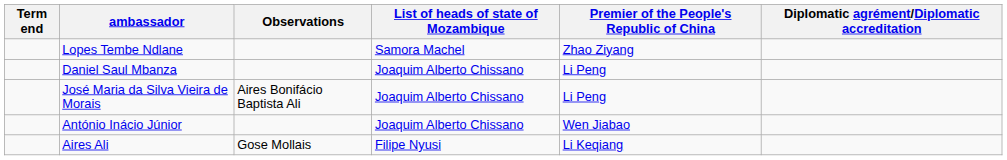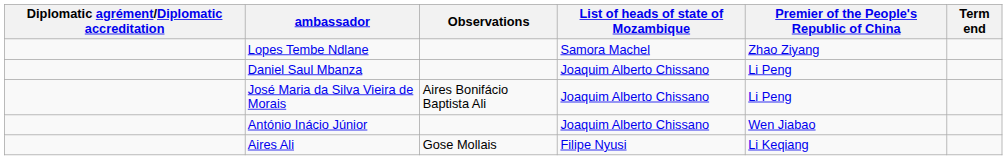 <table class="wikitable sortable">
 <tr>
-<th>Term end</th>
+<th>Diplomatic <a href='#'>agrément</a>/<a href='#'>Diplomatic accreditation</a></th>
 <th><a href='#'>ambassador</a></th>
 <th>Observations</th>
 <th><a href='#'>List of heads of state of Mozambique</a></th>
 <th><a href='#'>Premier of the People's Republic of China</a></th>
-<th>Diplomatic <a href='#'>agrément</a>/<a href='#'>Diplomatic accreditation</a></th>
+<th>Term end</th>
 </tr>
 <tr>
 <td></td>
 <td><a href='#'>Lopes Tembe Ndlane</a></td>
 <td></td>
 <td><a href='#'>Samora Machel</a></td>
 <td><a href='#'>Zhao Ziyang</a></td>
 <td></td>
 </tr>
 <tr>
 <td></td>
 <td><a href='#'>Daniel Saul Mbanza</a></td>
 <td></td>
 <td><a href='#'>Joaquim Alberto Chissano</a></td>
 <td><a href='#'>Li Peng</a></td>
 <td></td>
 </tr>
 <tr>
 <td></td>
 <td><a href='#'>José Maria da Silva Vieira de Morais</a></td>
 <td>Aires Bonifácio Baptista Ali</td>
 <td><a href='#'>Joaquim Alberto Chissano</a></td>
 <td><a href='#'>Li Peng</a></td>
 <td></td>
 </tr>
 <tr>
 <td></td>
 <td><a href='#'>António Inácio Júnior</a></td>
 <td></td>
 <td><a href='#'>Joaquim Alberto Chissano</a></td>
 <td><a href='#'>Wen Jiabao</a></td>
 <td></td>
 </tr>
 <tr>
 <td></td>
 <td><a href='#'>Aires Ali</a></td>
 <td>Gose Mollais</td>
 <td><a href='#'>Filipe Nyusi</a></td>
 <td><a href='#'>Li Keqiang</a></td>
 <td></td>
 </tr>
 </table>
